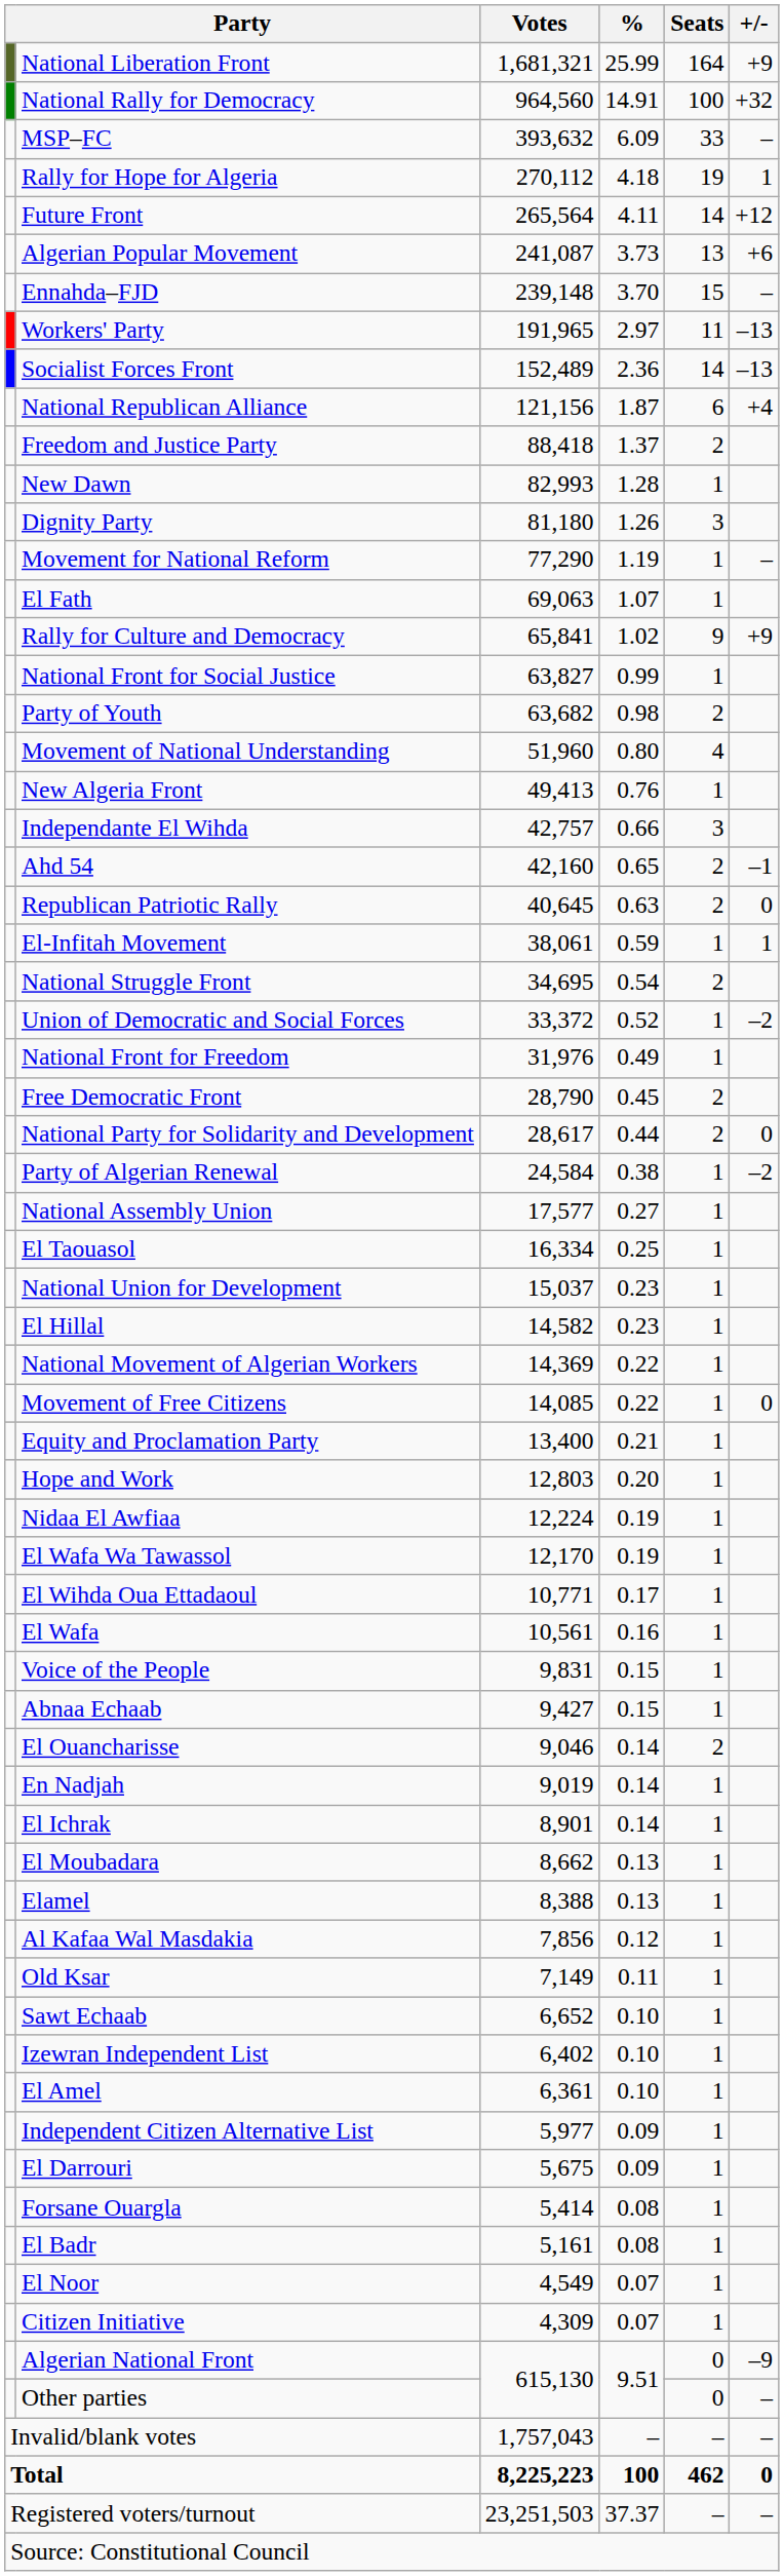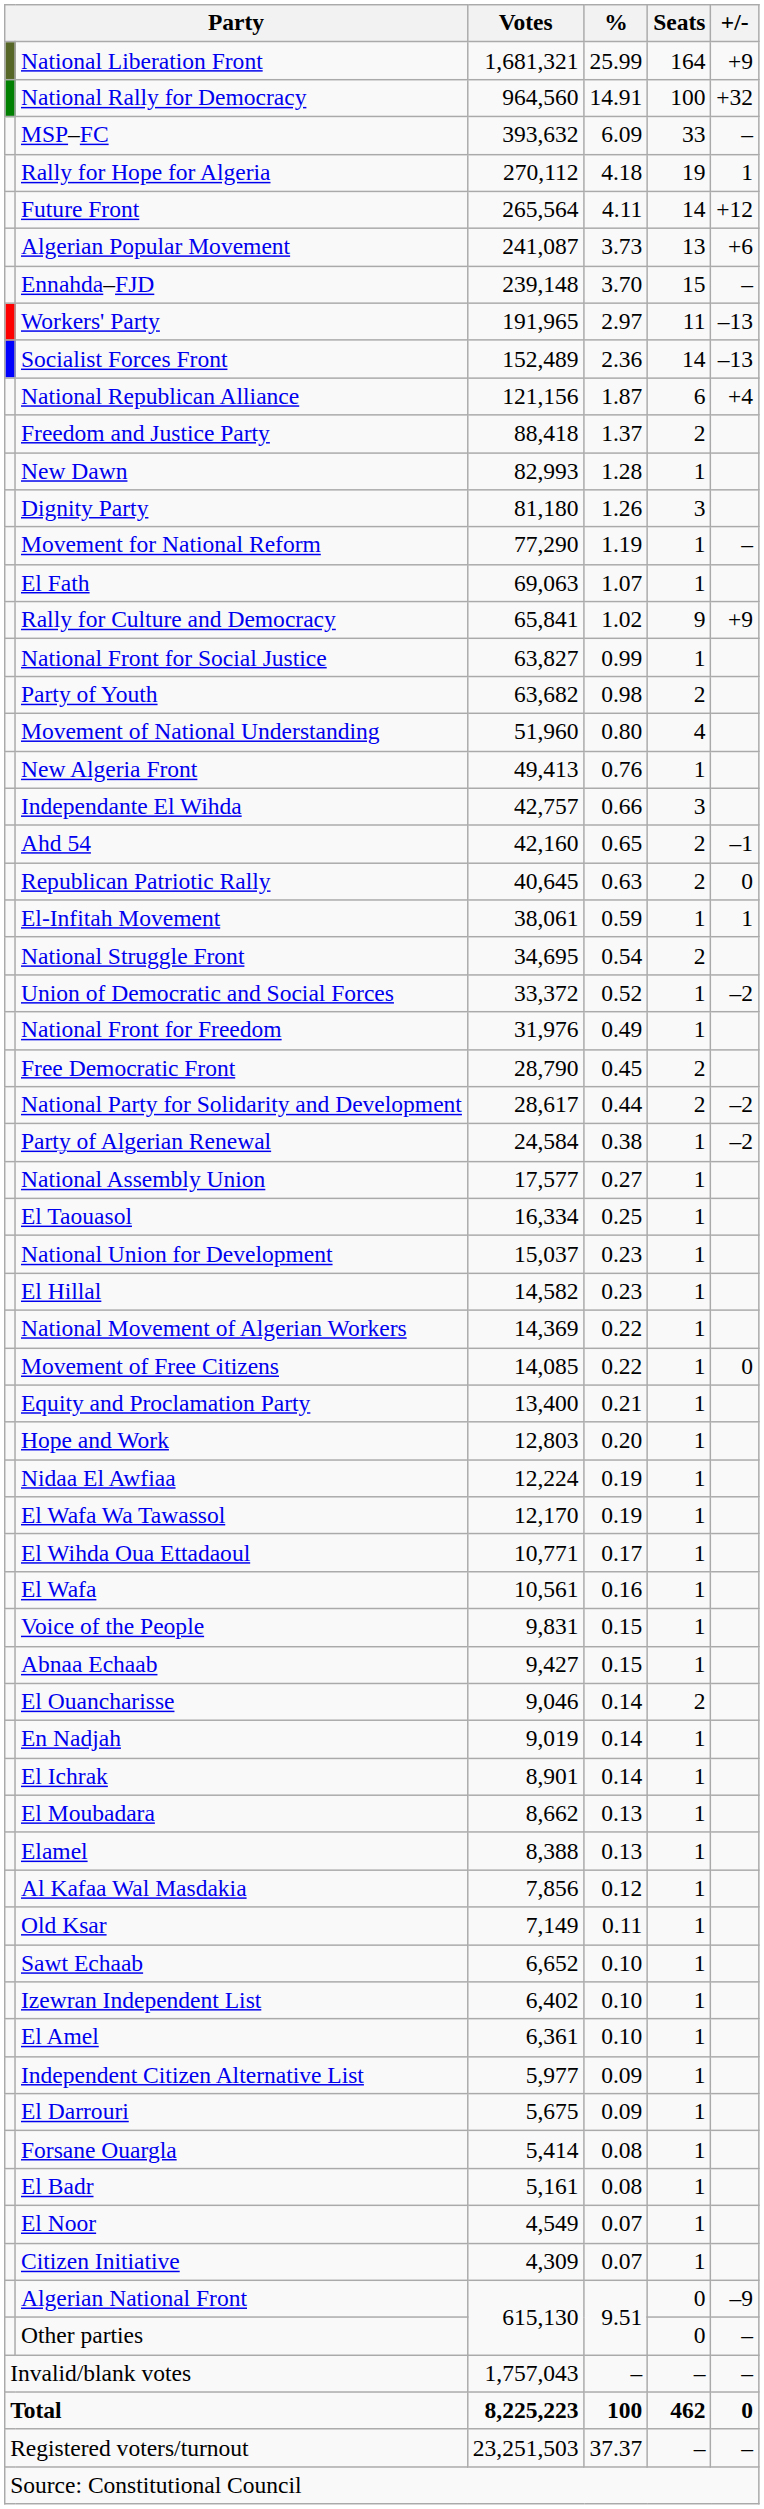 <table class=wikitable style=text-align:right>
 <tr>
 <th colspan=2>Party</th>
 <th>Votes</th>
 <th>%</th>
 <th>Seats</th>
 <th>+/-</th>
 </tr>
 <tr>
 <td bgcolor=#556627></td>
 <td align=left><a href='#'>National Liberation Front</a></td>
 <td>1,681,321</td>
 <td>25.99</td>
 <td>164</td>
 <td>+9</td>
 </tr>
 <tr>
 <td bgcolor=green></td>
 <td align=left><a href='#'>National Rally for Democracy</a></td>
 <td>964,560</td>
 <td>14.91</td>
 <td>100</td>
 <td>+32</td>
 </tr>
 <tr>
 <td></td>
 <td align=left><a href='#'>MSP</a>–<a href='#'>FC</a></td>
 <td>393,632</td>
 <td>6.09</td>
 <td>33</td>
 <td>–</td>
 </tr>
 <tr>
 <td></td>
 <td align=left><a href='#'>Rally for Hope for Algeria</a></td>
 <td>270,112</td>
 <td>4.18</td>
 <td>19</td>
 <td>1</td>
 </tr>
 <tr>
 <td></td>
 <td align=left><a href='#'>Future Front</a></td>
 <td>265,564</td>
 <td>4.11</td>
 <td>14</td>
 <td>+12</td>
 </tr>
 <tr>
 <td></td>
 <td align=left><a href='#'>Algerian Popular Movement</a></td>
 <td>241,087</td>
 <td>3.73</td>
 <td>13</td>
 <td>+6</td>
 </tr>
 <tr>
 <td></td>
 <td align=left><a href='#'>Ennahda</a>–<a href='#'>FJD</a></td>
 <td>239,148</td>
 <td>3.70</td>
 <td>15</td>
 <td>–</td>
 </tr>
 <tr>
 <td bgcolor="red"></td>
 <td align=left><a href='#'>Workers' Party</a></td>
 <td>191,965</td>
 <td>2.97</td>
 <td>11</td>
 <td>–13</td>
 </tr>
 <tr>
 <td bgcolor="blue"></td>
 <td align=left><a href='#'>Socialist Forces Front</a></td>
 <td>152,489</td>
 <td>2.36</td>
 <td>14</td>
 <td>–13</td>
 </tr>
 <tr>
 <td></td>
 <td align=left><a href='#'>National Republican Alliance</a></td>
 <td>121,156</td>
 <td>1.87</td>
 <td>6</td>
 <td>+4</td>
 </tr>
 <tr>
 <td></td>
 <td align=left><a href='#'>Freedom and Justice Party</a></td>
 <td>88,418</td>
 <td>1.37</td>
 <td>2</td>
 <td></td>
 </tr>
 <tr>
 <td></td>
 <td align=left><a href='#'>New Dawn</a></td>
 <td>82,993</td>
 <td>1.28</td>
 <td>1</td>
 <td></td>
 </tr>
 <tr>
 <td></td>
 <td align=left><a href='#'>Dignity Party</a></td>
 <td>81,180</td>
 <td>1.26</td>
 <td>3</td>
 <td></td>
 </tr>
 <tr>
 <td></td>
 <td align=left><a href='#'>Movement for National Reform</a></td>
 <td>77,290</td>
 <td>1.19</td>
 <td>1</td>
 <td>–</td>
 </tr>
 <tr>
 <td></td>
 <td align=left><a href='#'>El Fath</a></td>
 <td>69,063</td>
 <td>1.07</td>
 <td>1</td>
 <td></td>
 </tr>
 <tr>
 <td></td>
 <td align=left><a href='#'>Rally for Culture and Democracy</a></td>
 <td>65,841</td>
 <td>1.02</td>
 <td>9</td>
 <td>+9</td>
 </tr>
 <tr>
 <td></td>
 <td align=left><a href='#'>National Front for Social Justice</a></td>
 <td>63,827</td>
 <td>0.99</td>
 <td>1</td>
 <td></td>
 </tr>
 <tr>
 <td></td>
 <td align=left><a href='#'>Party of Youth</a></td>
 <td>63,682</td>
 <td>0.98</td>
 <td>2</td>
 <td></td>
 </tr>
 <tr>
 <td></td>
 <td align=left><a href='#'>Movement of National Understanding</a></td>
 <td>51,960</td>
 <td>0.80</td>
 <td>4</td>
 <td></td>
 </tr>
 <tr>
 <td></td>
 <td align=left><a href='#'>New Algeria Front</a></td>
 <td>49,413</td>
 <td>0.76</td>
 <td>1</td>
 <td></td>
 </tr>
 <tr>
 <td></td>
 <td align=left><a href='#'>Independante El Wihda</a></td>
 <td>42,757</td>
 <td>0.66</td>
 <td>3</td>
 <td></td>
 </tr>
 <tr>
 <td></td>
 <td align=left><a href='#'>Ahd 54</a></td>
 <td>42,160</td>
 <td>0.65</td>
 <td>2</td>
 <td>–1</td>
 </tr>
 <tr>
 <td></td>
 <td align=left><a href='#'>Republican Patriotic Rally</a></td>
 <td>40,645</td>
 <td>0.63</td>
 <td>2</td>
 <td>0</td>
 </tr>
 <tr>
 <td></td>
 <td align=left><a href='#'>El-Infitah Movement</a></td>
 <td>38,061</td>
 <td>0.59</td>
 <td>1</td>
 <td>1</td>
 </tr>
 <tr>
 <td></td>
 <td align=left><a href='#'>National Struggle Front</a></td>
 <td>34,695</td>
 <td>0.54</td>
 <td>2</td>
 <td></td>
 </tr>
 <tr>
 <td></td>
 <td align=left><a href='#'>Union of Democratic and Social Forces</a></td>
 <td>33,372</td>
 <td>0.52</td>
 <td>1</td>
 <td>–2</td>
 </tr>
 <tr>
 <td></td>
 <td align=left><a href='#'>National Front for Freedom</a></td>
 <td>31,976</td>
 <td>0.49</td>
 <td>1</td>
 <td></td>
 </tr>
 <tr>
 <td></td>
 <td align=left><a href='#'>Free Democratic Front</a></td>
 <td>28,790</td>
 <td>0.45</td>
 <td>2</td>
 <td></td>
 </tr>
 <tr>
 <td></td>
 <td align=left><a href='#'>National Party for Solidarity and Development</a></td>
 <td>28,617</td>
 <td>0.44</td>
 <td>2</td>
-<td>0</td>
+<td>–2</td>
 </tr>
 <tr>
 <td></td>
 <td align=left><a href='#'>Party of Algerian Renewal</a></td>
 <td>24,584</td>
 <td>0.38</td>
 <td>1</td>
 <td>–2</td>
 </tr>
 <tr>
 <td></td>
 <td align=left><a href='#'>National Assembly Union</a></td>
 <td>17,577</td>
 <td>0.27</td>
 <td>1</td>
 <td></td>
 </tr>
 <tr>
 <td></td>
 <td align=left><a href='#'>El Taouasol</a></td>
 <td>16,334</td>
 <td>0.25</td>
 <td>1</td>
 <td></td>
 </tr>
 <tr>
 <td></td>
 <td align=left><a href='#'>National Union for Development</a></td>
 <td>15,037</td>
 <td>0.23</td>
 <td>1</td>
 <td></td>
 </tr>
 <tr>
 <td></td>
 <td align=left><a href='#'>El Hillal</a></td>
 <td>14,582</td>
 <td>0.23</td>
 <td>1</td>
 <td></td>
 </tr>
 <tr>
 <td></td>
 <td align=left><a href='#'>National Movement of Algerian Workers</a></td>
 <td>14,369</td>
 <td>0.22</td>
 <td>1</td>
 <td></td>
 </tr>
 <tr>
 <td></td>
 <td align=left><a href='#'>Movement of Free Citizens</a></td>
 <td>14,085</td>
 <td>0.22</td>
 <td>1</td>
 <td>0</td>
 </tr>
 <tr>
 <td></td>
 <td align=left><a href='#'>Equity and Proclamation Party</a></td>
 <td>13,400</td>
 <td>0.21</td>
 <td>1</td>
 <td></td>
 </tr>
 <tr>
 <td></td>
 <td align=left><a href='#'>Hope and Work</a></td>
 <td>12,803</td>
 <td>0.20</td>
 <td>1</td>
 <td></td>
 </tr>
 <tr>
 <td></td>
 <td align=left><a href='#'>Nidaa El Awfiaa</a></td>
 <td>12,224</td>
 <td>0.19</td>
 <td>1</td>
 <td></td>
 </tr>
 <tr>
 <td></td>
 <td align=left><a href='#'>El Wafa Wa Tawassol</a></td>
 <td>12,170</td>
 <td>0.19</td>
 <td>1</td>
 <td></td>
 </tr>
 <tr>
 <td></td>
 <td align=left><a href='#'>El Wihda Oua Ettadaoul</a></td>
 <td>10,771</td>
 <td>0.17</td>
 <td>1</td>
 <td></td>
 </tr>
 <tr>
 <td></td>
 <td align=left><a href='#'>El Wafa</a></td>
 <td>10,561</td>
 <td>0.16</td>
 <td>1</td>
 <td></td>
 </tr>
 <tr>
 <td></td>
 <td align=left><a href='#'>Voice of the People</a></td>
 <td>9,831</td>
 <td>0.15</td>
 <td>1</td>
 <td></td>
 </tr>
 <tr>
 <td></td>
 <td align=left><a href='#'>Abnaa Echaab</a></td>
 <td>9,427</td>
 <td>0.15</td>
 <td>1</td>
 <td></td>
 </tr>
 <tr>
 <td></td>
 <td align=left><a href='#'>El Ouancharisse</a></td>
 <td>9,046</td>
 <td>0.14</td>
 <td>2</td>
 <td></td>
 </tr>
 <tr>
 <td></td>
 <td align=left><a href='#'>En Nadjah</a></td>
 <td>9,019</td>
 <td>0.14</td>
 <td>1</td>
 <td></td>
 </tr>
 <tr>
 <td></td>
 <td align=left><a href='#'>El Ichrak</a></td>
 <td>8,901</td>
 <td>0.14</td>
 <td>1</td>
 <td></td>
 </tr>
 <tr>
 <td></td>
 <td align=left><a href='#'>El Moubadara</a></td>
 <td>8,662</td>
 <td>0.13</td>
 <td>1</td>
 <td></td>
 </tr>
 <tr>
 <td></td>
 <td align=left><a href='#'>Elamel</a></td>
 <td>8,388</td>
 <td>0.13</td>
 <td>1</td>
 <td></td>
 </tr>
 <tr>
 <td></td>
 <td align=left><a href='#'>Al Kafaa Wal Masdakia</a></td>
 <td>7,856</td>
 <td>0.12</td>
 <td>1</td>
 <td></td>
 </tr>
 <tr>
 <td></td>
 <td align=left><a href='#'>Old Ksar</a></td>
 <td>7,149</td>
 <td>0.11</td>
 <td>1</td>
 <td></td>
 </tr>
 <tr>
 <td></td>
 <td align=left><a href='#'>Sawt Echaab</a></td>
 <td>6,652</td>
 <td>0.10</td>
 <td>1</td>
 <td></td>
 </tr>
 <tr>
 <td></td>
 <td align=left><a href='#'>Izewran Independent List</a></td>
 <td>6,402</td>
 <td>0.10</td>
 <td>1</td>
 <td></td>
 </tr>
 <tr>
 <td></td>
 <td align=left><a href='#'>El Amel</a></td>
 <td>6,361</td>
 <td>0.10</td>
 <td>1</td>
 <td></td>
 </tr>
 <tr>
 <td></td>
 <td align=left><a href='#'>Independent Citizen Alternative List</a></td>
 <td>5,977</td>
 <td>0.09</td>
 <td>1</td>
 <td></td>
 </tr>
 <tr>
 <td></td>
 <td align=left><a href='#'>El Darrouri</a></td>
 <td>5,675</td>
 <td>0.09</td>
 <td>1</td>
 <td></td>
 </tr>
 <tr>
 <td></td>
 <td align=left><a href='#'>Forsane Ouargla</a></td>
 <td>5,414</td>
 <td>0.08</td>
 <td>1</td>
 <td></td>
 </tr>
 <tr>
 <td></td>
 <td align=left><a href='#'>El Badr</a></td>
 <td>5,161</td>
 <td>0.08</td>
 <td>1</td>
 <td></td>
 </tr>
 <tr>
 <td></td>
 <td align=left><a href='#'>El Noor</a></td>
 <td>4,549</td>
 <td>0.07</td>
 <td>1</td>
 <td></td>
 </tr>
 <tr>
 <td></td>
 <td align=left><a href='#'>Citizen Initiative</a></td>
 <td>4,309</td>
 <td>0.07</td>
 <td>1</td>
 <td></td>
 </tr>
 <tr>
 <td></td>
 <td align=left><a href='#'>Algerian National Front</a></td>
 <td rowspan=2>615,130</td>
 <td rowspan=2>9.51</td>
 <td>0</td>
 <td>–9</td>
 </tr>
 <tr>
 <td></td>
 <td align=left>Other parties</td>
 <td>0</td>
 <td>–</td>
 </tr>
 <tr>
 <td align=left colspan=2>Invalid/blank votes</td>
 <td>1,757,043</td>
 <td>–</td>
 <td>–</td>
 <td>–</td>
 </tr>
 <tr>
 <td align=left colspan=2><strong>Total</strong></td>
 <td><strong>8,225,223</strong></td>
 <td><strong>100</strong></td>
 <td><strong>462</strong></td>
 <td><strong>0</strong></td>
 </tr>
 <tr>
 <td align=left colspan=2>Registered voters/turnout</td>
 <td>23,251,503</td>
 <td>37.37</td>
 <td>–</td>
 <td>–</td>
 </tr>
 <tr>
 <td align=left colspan=6>Source: Constitutional Council</td>
 </tr>
 </table>
